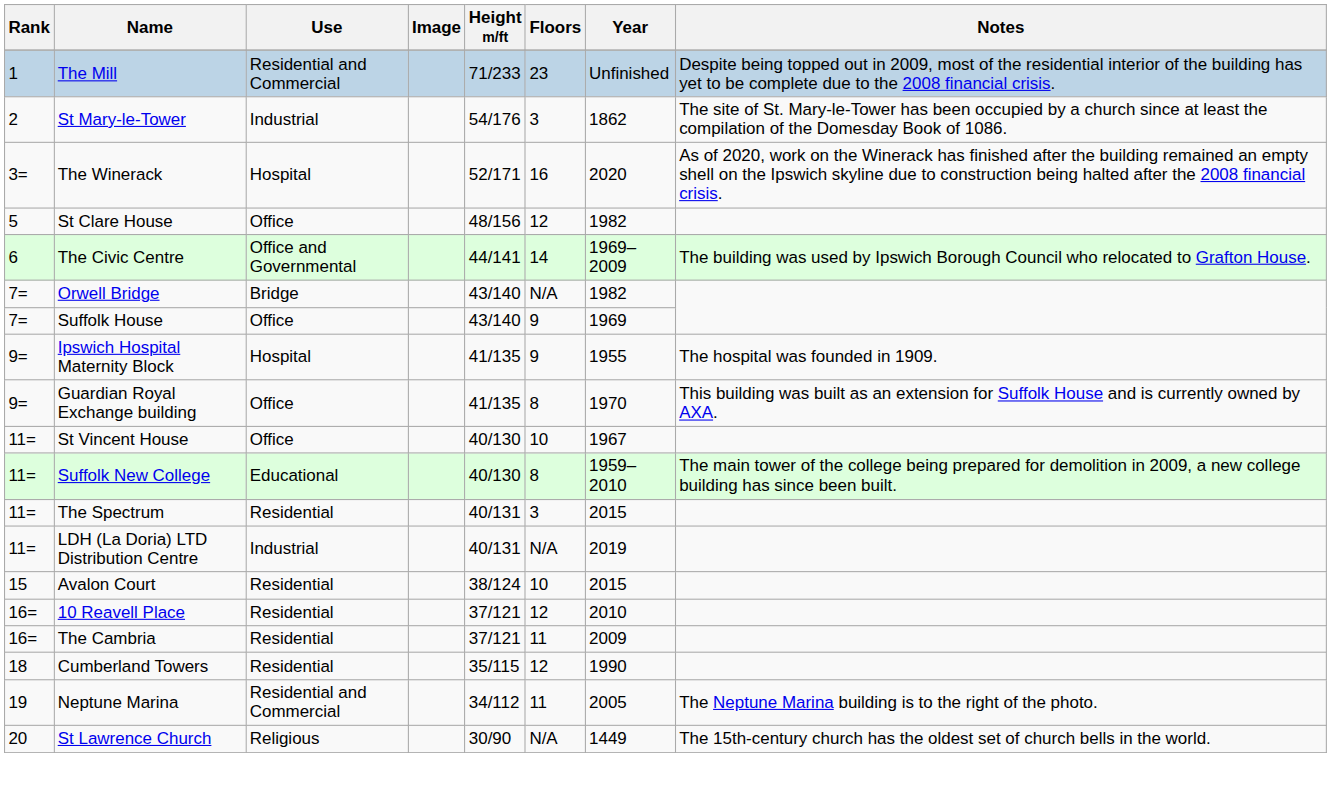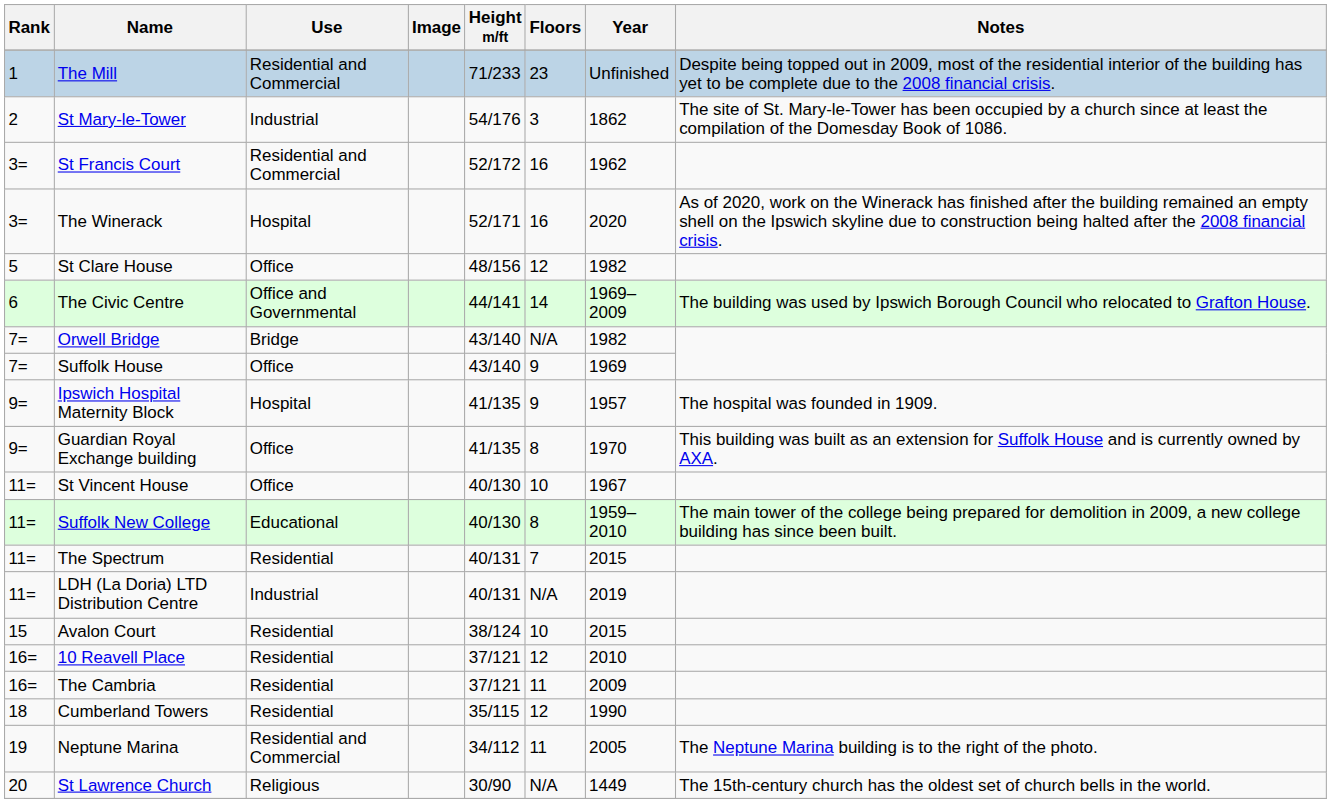 <table class="wikitable sortable">
 <tr>
 <th>Rank</th>
 <th>Name</th>
 <th>Use</th>
 <th>Image</th>
 <th>Height<br><small>m/ft</small></th>
 <th>Floors</th>
 <th>Year</th>
 <th class="unsortable">Notes</th>
 </tr>
 <tr>
 </tr>
 <tr bgcolor="#BCD4E6">
 <td>1</td>
 <td><a href='#'>The Mill</a></td>
 <td>Residential and Commercial</td>
 <td></td>
 <td>71/233</td>
 <td>23</td>
 <td>Unfinished</td>
 <td>Despite being topped out in 2009, most of the residential interior of the building has yet to be complete due to the <a href='#'>2008 financial crisis</a>.</td>
 </tr>
 <tr>
 <td>2</td>
 <td><a href='#'>St Mary-le-Tower</a></td>
 <td>Industrial</td>
 <td></td>
 <td>54/176</td>
 <td>3</td>
 <td>1862</td>
 <td>The site of St. Mary-le-Tower has been occupied by a church since at least the compilation of the Domesday Book of 1086.</td>
+</tr>
+<tr>
+<td>3=</td>
+<td><a href='#'>St Francis Court</a></td>
+<td>Residential and Commercial</td>
+<td></td>
+<td>52/172</td>
+<td>16</td>
+<td>1962</td>
+<td></td>
 </tr>
 <tr>
 <td>3=</td>
 <td>The Winerack</td>
 <td>Hospital</td>
 <td></td>
 <td>52/171</td>
 <td>16</td>
 <td>2020</td>
 <td>As of 2020, work on the Winerack has finished after the building remained an empty shell on the Ipswich skyline due to construction being halted after the <a href='#'>2008 financial crisis</a>.</td>
 </tr>
 <tr>
 <td>5</td>
 <td>St Clare House</td>
 <td>Office</td>
 <td></td>
 <td>48/156</td>
 <td>12</td>
 <td>1982</td>
 </tr>
 <tr bgcolor="#ddffdd">
 <td>6</td>
 <td>The Civic Centre</td>
 <td>Office and Governmental</td>
 <td></td>
 <td>44/141</td>
 <td>14</td>
 <td>1969–2009</td>
 <td>The building was used by Ipswich Borough Council who relocated to <a href='#'>Grafton House</a>.</td>
 </tr>
 <tr>
 <td>7=</td>
 <td><a href='#'>Orwell Bridge</a></td>
 <td>Bridge</td>
 <td></td>
 <td>43/140</td>
 <td>N/A</td>
 <td>1982</td>
 </tr>
 <tr>
 <td>7=</td>
 <td>Suffolk House</td>
 <td>Office</td>
 <td></td>
 <td>43/140</td>
 <td>9</td>
 <td>1969</td>
 </tr>
 <tr>
 <td>9=</td>
 <td><a href='#'>Ipswich Hospital</a> Maternity Block</td>
 <td>Hospital</td>
 <td></td>
 <td>41/135</td>
 <td>9</td>
-<td>1955</td>
+<td>1957</td>
 <td>The hospital was founded in 1909.</td>
 </tr>
 <tr>
 <td>9=</td>
 <td>Guardian Royal Exchange building</td>
 <td>Office</td>
 <td></td>
 <td>41/135</td>
 <td>8</td>
 <td>1970</td>
 <td>This building was built as an extension for <a href='#'>Suffolk House</a> and is currently owned by <a href='#'>AXA</a>.</td>
 </tr>
 <tr>
 <td>11=</td>
 <td>St Vincent House</td>
 <td>Office</td>
 <td></td>
 <td>40/130</td>
 <td>10</td>
 <td>1967</td>
 <td></td>
 </tr>
 <tr bgcolor="#ddffdd">
 <td>11=</td>
 <td><a href='#'>Suffolk New College</a></td>
 <td>Educational</td>
 <td></td>
 <td>40/130</td>
 <td>8</td>
 <td>1959–2010</td>
 <td>The main tower of the college being prepared for demolition in 2009, a new college building has since been built.</td>
 </tr>
 <tr>
 <td>11=</td>
 <td>The Spectrum</td>
 <td>Residential</td>
 <td></td>
 <td>40/131</td>
-<td>3</td>
+<td>7</td>
 <td>2015</td>
 <td></td>
 </tr>
 <tr>
 <td>11=</td>
 <td>LDH (La Doria) LTD Distribution Centre</td>
 <td>Industrial</td>
 <td></td>
 <td>40/131</td>
 <td>N/A</td>
 <td>2019</td>
 <td></td>
 </tr>
 <tr>
 <td>15</td>
 <td>Avalon Court</td>
 <td>Residential</td>
 <td></td>
 <td>38/124</td>
 <td>10</td>
 <td>2015</td>
 <td></td>
 </tr>
 <tr>
 <td>16=</td>
 <td><a href='#'>10 Reavell Place</a></td>
 <td>Residential</td>
 <td></td>
 <td>37/121</td>
 <td>12</td>
 <td>2010</td>
 <td></td>
 </tr>
 <tr>
 <td>16=</td>
 <td>The Cambria</td>
 <td>Residential</td>
 <td></td>
 <td>37/121</td>
 <td>11</td>
 <td>2009</td>
 <td></td>
 </tr>
 <tr>
 <td>18</td>
 <td>Cumberland Towers</td>
 <td>Residential</td>
 <td></td>
 <td>35/115</td>
 <td>12</td>
 <td>1990</td>
 <td></td>
 </tr>
 <tr>
 <td>19</td>
 <td>Neptune Marina</td>
 <td>Residential and Commercial</td>
 <td></td>
 <td>34/112</td>
 <td>11</td>
 <td>2005</td>
 <td>The <a href='#'>Neptune Marina</a> building is to the right of the photo.</td>
 </tr>
 <tr>
 <td>20</td>
 <td><a href='#'>St Lawrence Church</a></td>
 <td>Religious</td>
 <td></td>
 <td>30/90</td>
 <td>N/A</td>
 <td>1449</td>
 <td>The 15th-century church has the oldest set of church bells in the world.</td>
 </tr>
 <tr>
 </tr>
 </table>
